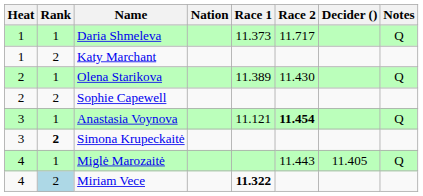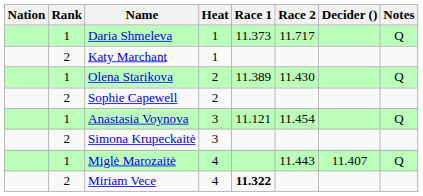 <table class="wikitable sortable" style="text-align:center">
 <tr>
-<th>Heat</th>
+<th>Nation</th>
 <th>Rank</th>
 <th>Name</th>
-<th>Nation</th>
+<th>Heat</th>
 <th>Race 1</th>
 <th>Race 2</th>
 <th>Decider ()</th>
 <th>Notes</th>
 </tr>
 <tr bgcolor=bbffbb>
-<td>1</td>
+<td align=left></td>
 <td>1</td>
 <td align=left><a href='#'>Daria Shmeleva</a></td>
-<td align=left></td>
+<td>1</td>
 <td>11.373</td>
 <td>11.717</td>
 <td></td>
 <td>Q</td>
 </tr>
 <tr>
-<td>1</td>
+<td align=left></td>
 <td>2</td>
 <td align=left><a href='#'>Katy Marchant</a></td>
-<td align=left></td>
+<td>1</td>
 <td></td>
 <td></td>
 <td></td>
 <td></td>
 </tr>
 <tr bgcolor=bbffbb>
-<td>2</td>
+<td align=left></td>
 <td>1</td>
 <td align=left><a href='#'>Olena Starikova</a></td>
-<td align=left></td>
+<td>2</td>
 <td>11.389</td>
 <td>11.430</td>
 <td></td>
 <td>Q</td>
 </tr>
 <tr>
-<td>2</td>
+<td align=left></td>
 <td>2</td>
 <td align=left><a href='#'>Sophie Capewell</a></td>
-<td align=left></td>
+<td>2</td>
 <td></td>
 <td></td>
 <td></td>
 <td></td>
 </tr>
 <tr bgcolor=bbffbb>
-<td>3</td>
+<td align=left></td>
 <td>1</td>
 <td align=left><a href='#'>Anastasia Voynova</a></td>
-<td align=left></td>
+<td>3</td>
 <td>11.121</td>
-<td><strong>11.454</strong></td>
+<td>11.454</td>
 <td></td>
 <td>Q</td>
 </tr>
 <tr>
+<td align=left></td>
+<td>2</td>
+<td align=left><a href='#'>Simona Krupeckaitė</a></td>
 <td>3</td>
-<td><strong>2</strong></td>
-<td align=left><a href='#'>Simona Krupeckaitė</a></td>
-<td align=left></td>
 <td></td>
 <td></td>
 <td></td>
 <td></td>
 </tr>
 <tr bgcolor=bbffbb>
-<td>4</td>
+<td align=left></td>
 <td>1</td>
 <td align=left><a href='#'>Miglė Marozaitė</a></td>
-<td align=left></td>
+<td>4</td>
 <td></td>
 <td>11.443</td>
-<td>11.405</td>
+<td>11.407</td>
 <td>Q</td>
 </tr>
 <tr>
+<td align=left></td>
+<td>2</td>
+<td align=left><a href='#'>Miriam Vece</a></td>
 <td>4</td>
-<td style="background: lightblue;">2</td>
-<td align=left><a href='#'>Miriam Vece</a></td>
-<td align=left></td>
 <td><strong>11.322</strong></td>
 <td></td>
 <td></td>
 <td></td>
 </tr>
 </table>
